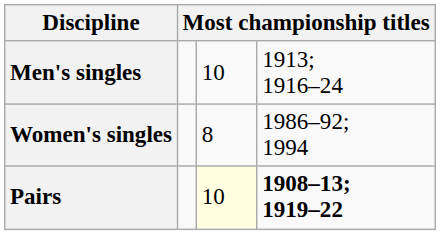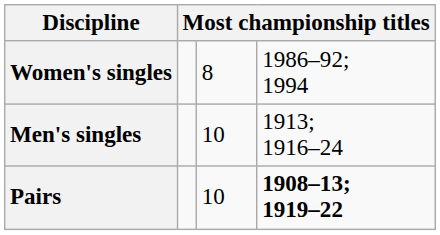 <table class="wikitable unsortable" style="text-align:left">
 <tr>
 <th scope="col">Discipline</th>
 <th colspan="3" scope="col">Most championship titles</th>
+</tr>
+<tr>
+<th scope="row" style="text-align:left">Women's singles</th>
+<td></td>
+<td>8</td>
+<td>1986–92;<br>1994</td>
 </tr>
 <tr>
 <th scope="row" style="text-align:left">Men's singles</th>
 <td></td>
 <td>10</td>
 <td>1913;<br>1916–24</td>
 </tr>
 <tr>
-<th scope="row" style="text-align:left">Women's singles</th>
-<td></td>
-<td>8</td>
-<td>1986–92;<br>1994</td>
-</tr>
-<tr>
 <th scope="row" style="text-align:left">Pairs</th>
 <td></td>
-<td style="background: lightyellow;">10</td>
+<td>10</td>
 <td><strong>1908–13;<br>1919–22</strong></td>
 </tr>
 </table>
